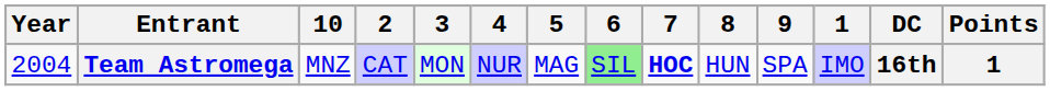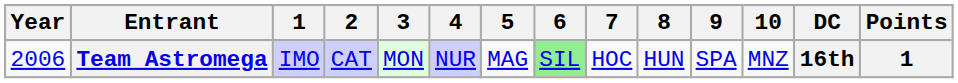 <table class="wikitable" style="text-align:center; font-size:85%">
 <tr>
 <th>Year</th>
 <th>Entrant</th>
-<th>10</th>
+<th>1</th>
 <th>2</th>
 <th>3</th>
 <th>4</th>
 <th>5</th>
 <th>6</th>
 <th>7</th>
 <th>8</th>
 <th>9</th>
-<th>1</th>
+<th>10</th>
 <th>DC</th>
 <th>Points</th>
 </tr>
 <tr>
-<td><a href='#'>2004</a></td>
+<td><a href='#'>2006</a></td>
 <th nowrap><a href='#'>Team Astromega</a></th>
-<td><a href='#'>MNZ</a></td>
+<td style="background:#CFCFFF;"><a href='#'>IMO</a><br></td>
 <td style="background:#cfcfff;"><a href='#'>CAT</a><br></td>
 <td style="background:#DFFFDF;"><a href='#'>MON</a><br></td>
 <td style="background:#CFCFFF;"><a href='#'>NUR</a><br></td>
 <td><a href='#'>MAG</a></td>
 <td style="background: lightgreen;"><a href='#'>SIL</a></td>
-<td><strong><a href='#'>HOC</a></strong></td>
+<td><a href='#'>HOC</a></td>
 <td><a href='#'>HUN</a></td>
 <td><a href='#'>SPA</a></td>
-<td style="background:#CFCFFF;"><a href='#'>IMO</a><br></td>
+<td><a href='#'>MNZ</a></td>
 <th>16th</th>
 <th>1</th>
 </tr>
 </table>
